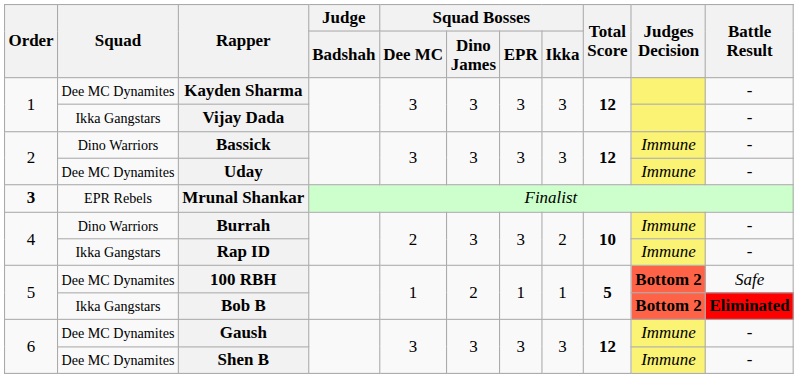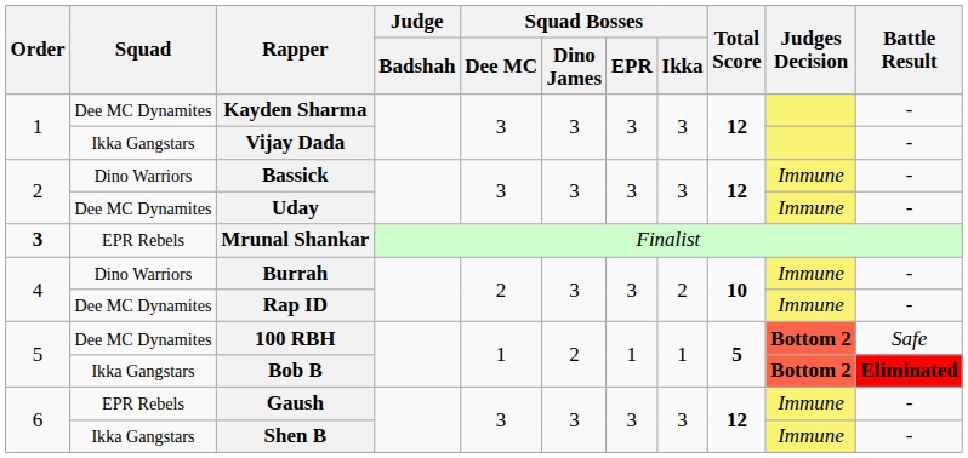 <table class="wikitable sortable" style="text-align:center">
 <tr>
 <th rowspan="2">Order</th>
 <th rowspan="2">Squad</th>
 <th rowspan="2">Rapper</th>
 <th>Judge</th>
 <th colspan="4">Squad Bosses</th>
 <th rowspan="2">Total<br>Score</th>
 <th rowspan="2">Judges<br>Decision</th>
 <th rowspan="2">Battle<br>Result</th>
 </tr>
 <tr>
 <th>Badshah</th>
 <th>Dee MC</th>
 <th>Dino<br>James</th>
 <th>EPR</th>
 <th>Ikka</th>
 </tr>
 <tr>
 <td rowspan="2">1</td>
 <td><small>Dee MC Dynamites</small></td>
 <th>Kayden Sharma</th>
 <td rowspan="2"></td>
 <td rowspan="2">3</td>
 <td rowspan="2">3</td>
 <td rowspan="2">3</td>
 <td rowspan="2">3</td>
 <td rowspan="2"><strong>12</strong></td>
 <td bgcolor="fbf373"></td>
 <td>-</td>
 </tr>
 <tr>
 <td><small>Ikka Gangstars</small></td>
 <th>Vijay Dada</th>
 <td bgcolor="fbf373"></td>
 <td>-</td>
 </tr>
 <tr>
 <td rowspan="2">2</td>
 <td><small>Dino Warriors</small></td>
 <th>Bassick</th>
 <td rowspan="2"></td>
 <td rowspan="2">3</td>
 <td rowspan="2">3</td>
 <td rowspan="2">3</td>
 <td rowspan="2">3</td>
 <td rowspan="2"><strong>12</strong></td>
 <td bgcolor="fbf373"><em>Immune</em></td>
 <td>-</td>
 </tr>
 <tr>
 <td><small>Dee MC Dynamites</small></td>
 <th>Uday</th>
 <td bgcolor="fbf373"><em>Immune</em></td>
 <td>-</td>
 </tr>
 <tr>
 <td><strong>3</strong></td>
 <td><small>EPR Rebels</small></td>
 <th>Mrunal Shankar</th>
 <td colspan="8" bgcolor="#cfc"><em>Finalist</em></td>
 </tr>
 <tr>
 <td rowspan="2">4</td>
 <td><small>Dino Warriors</small></td>
 <th>Burrah</th>
 <td rowspan="2"></td>
 <td rowspan="2">2</td>
 <td rowspan="2">3</td>
 <td rowspan="2">3</td>
 <td rowspan="2">2</td>
 <td rowspan="2"><strong>10</strong></td>
 <td bgcolor="fbf373"><em>Immune</em></td>
 <td>-</td>
 </tr>
 <tr>
-<td><small>Ikka Gangstars</small></td>
+<td><small>Dee MC Dynamites</small></td>
 <th>Rap ID</th>
 <td bgcolor="fbf373"><em>Immune</em></td>
 <td>-</td>
 </tr>
 <tr>
 <td rowspan="2">5</td>
 <td><small>Dee MC Dynamites</small></td>
 <th>100 RBH</th>
 <td rowspan="2"></td>
 <td rowspan="2">1</td>
 <td rowspan="2">2</td>
 <td rowspan="2">1</td>
 <td rowspan="2">1</td>
 <td rowspan="2"><strong>5</strong></td>
 <td bgcolor="tomato"><strong>Bottom 2</strong></td>
 <td><em>Safe</em></td>
 </tr>
 <tr>
 <td><small>Ikka Gangstars</small></td>
 <th>Bob B</th>
 <td bgcolor="tomato"><strong>Bottom 2</strong></td>
 <td bgcolor="red"><strong>Eliminated</strong></td>
 </tr>
 <tr>
 <td rowspan="2">6</td>
-<td><small>Dee MC Dynamites</small></td>
+<td><small>EPR Rebels</small></td>
 <th>Gaush</th>
 <td rowspan="2"></td>
 <td rowspan="2">3</td>
 <td rowspan="2">3</td>
 <td rowspan="2">3</td>
 <td rowspan="2">3</td>
 <td rowspan="2"><strong>12</strong></td>
 <td bgcolor="fbf373"><em>Immune</em></td>
 <td>-</td>
 </tr>
 <tr>
-<td><small>Dee MC Dynamites</small></td>
+<td><small>Ikka Gangstars</small></td>
 <th>Shen B</th>
 <td bgcolor="fbf373"><em>Immune</em></td>
 <td>-</td>
 </tr>
 </table>
